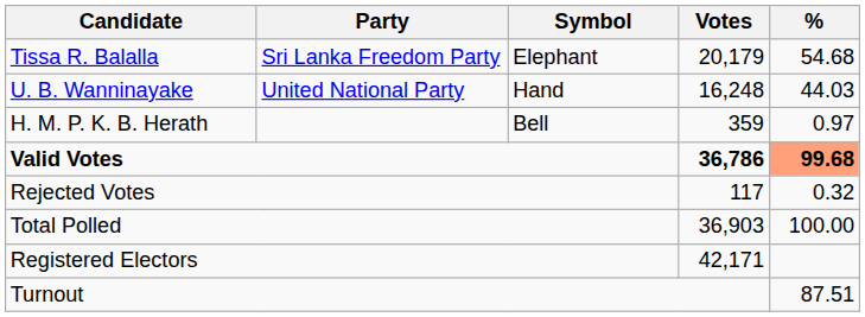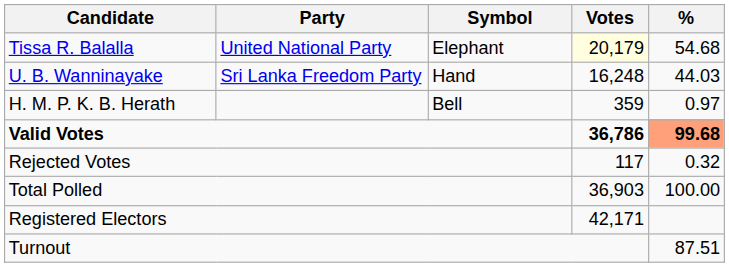 <table class="wikitable" border="1" style="text-align:right;">
 <tr>
 <th align=left width="180">Candidate</th>
 <th align=left width="180">Party</th>
 <th align=left width="120">Symbol</th>
 <th align=left width="60">Votes</th>
 <th align=left width="60">%</th>
 </tr>
 <tr>
 <td align=left><a href='#'>Tissa R. Balalla</a></td>
-<td align=left><a href='#'>Sri Lanka Freedom Party</a></td>
+<td align=left><a href='#'>United National Party</a></td>
 <td align=left>Elephant</td>
-<td>20,179</td>
+<td style="background: lightyellow;">20,179</td>
 <td>54.68</td>
 </tr>
 <tr>
 <td align=left><a href='#'>U. B. Wanninayake</a></td>
-<td align=left><a href='#'>United National Party</a></td>
+<td align=left><a href='#'>Sri Lanka Freedom Party</a></td>
 <td align=left>Hand</td>
 <td>16,248</td>
 <td>44.03</td>
 </tr>
 <tr>
 <td align=left>H. M. P. K. B. Herath</td>
 <td align=left></td>
 <td align=left>Bell</td>
 <td>359</td>
 <td>0.97</td>
 </tr>
 <tr>
 <td align=left colspan=3><strong>Valid Votes</strong></td>
 <td><strong>36,786</strong></td>
 <td style="background: lightsalmon;"><strong>99.68</strong></td>
 </tr>
 <tr>
 <td align=left colspan=3>Rejected Votes</td>
 <td>117</td>
 <td>0.32</td>
 </tr>
 <tr>
 <td align=left colspan=3>Total Polled</td>
 <td>36,903</td>
 <td>100.00</td>
 </tr>
 <tr>
 <td align=left colspan=3>Registered Electors</td>
 <td>42,171</td>
 <td></td>
 </tr>
 <tr>
 <td align=left colspan=4>Turnout</td>
 <td>87.51</td>
 </tr>
 </table>
